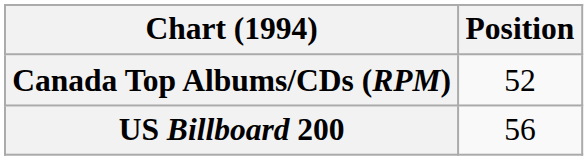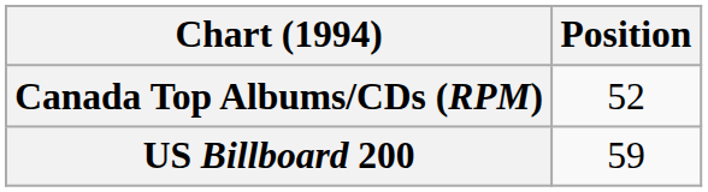 <table class="wikitable sortable plainrowheaders" style="text-align:center">
 <tr>
 <th scope="col">Chart (1994)</th>
 <th scope="col">Position</th>
 </tr>
 <tr>
 <th scope="row">Canada Top Albums/CDs (<em>RPM</em>)</th>
 <td>52</td>
 </tr>
 <tr>
 <th scope="row">US <em>Billboard</em> 200</th>
-<td>56</td>
+<td>59</td>
 </tr>
 </table>
